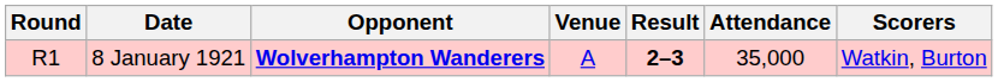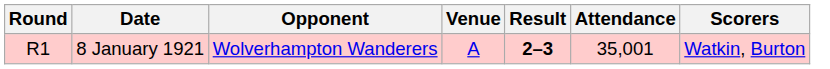 <table class="wikitable" style="font-size:100%; text-align:center">
 <tr>
 <th>Round</th>
 <th>Date</th>
 <th>Opponent</th>
 <th>Venue</th>
 <th>Result</th>
 <th>Attendance</th>
 <th>Scorers</th>
 </tr>
 <tr style="background-color: #FFCCCC;">
 <td>R1</td>
 <td>8 January 1921</td>
-<td><strong><a href='#'>Wolverhampton Wanderers</a></strong></td>
+<td><a href='#'>Wolverhampton Wanderers</a></td>
 <td><a href='#'>A</a></td>
 <td><strong>2–3</strong></td>
-<td>35,000</td>
+<td>35,001</td>
 <td><a href='#'>Watkin</a>, <a href='#'>Burton</a></td>
 </tr>
 </table>
